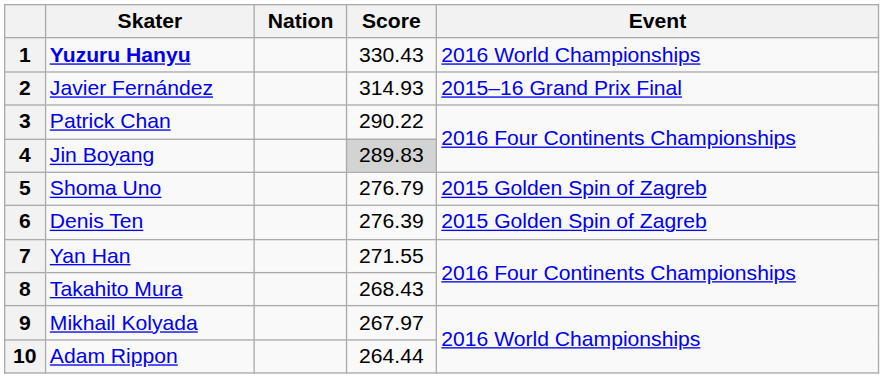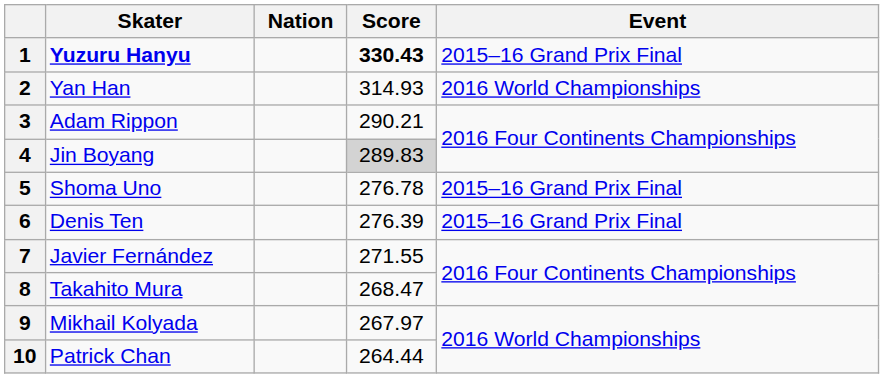 <table class="wikitable sortable" style="text-align:left; width:75%">
 <tr>
 <th scope="col"></th>
 <th scope="col">Skater</th>
 <th scope="col">Nation</th>
 <th scope="col">Score</th>
 <th scope="col">Event</th>
 </tr>
 <tr>
 <th scope="row">1</th>
 <td><strong><a href='#'>Yuzuru Hanyu</a></strong></td>
 <td></td>
-<td style="text-align:center;">330.43</td>
+<td style="text-align:center;"><strong>330.43</strong></td>
+<td><a href='#'>2015–16 Grand Prix Final</a></td>
+</tr>
+<tr>
+<th scope="row">2</th>
+<td><a href='#'>Yan Han</a></td>
+<td></td>
+<td style="text-align:center;">314.93</td>
 <td><a href='#'>2016 World Championships</a></td>
 </tr>
 <tr>
-<th scope="row">2</th>
-<td><a href='#'>Javier Fernández</a></td>
+<th scope="row">3</th>
+<td><a href='#'>Adam Rippon</a></td>
 <td></td>
-<td style="text-align:center;">314.93</td>
-<td><a href='#'>2015–16 Grand Prix Final</a></td>
-</tr>
-<tr>
-<th scope="row">3</th>
-<td><a href='#'>Patrick Chan</a></td>
-<td></td>
-<td style="text-align:center;">290.22</td>
+<td style="text-align:center;">290.21</td>
 <td rowspan="2"><a href='#'>2016 Four Continents Championships</a></td>
 </tr>
 <tr>
 <th scope="row">4</th>
 <td><a href='#'>Jin Boyang</a></td>
 <td></td>
 <td style="background: lightgrey; text-align:center;">289.83</td>
 </tr>
 <tr>
 <th scope="row">5</th>
 <td><a href='#'>Shoma Uno</a></td>
 <td></td>
-<td style="text-align:center;">276.79</td>
-<td><a href='#'>2015 Golden Spin of Zagreb</a></td>
+<td style="text-align:center;">276.78</td>
+<td><a href='#'>2015–16 Grand Prix Final</a></td>
 </tr>
 <tr>
 <th scope="row">6</th>
 <td><a href='#'>Denis Ten</a></td>
 <td></td>
 <td style="text-align:center;">276.39</td>
-<td><a href='#'>2015 Golden Spin of Zagreb</a></td>
+<td><a href='#'>2015–16 Grand Prix Final</a></td>
 </tr>
 <tr>
 <th scope="row">7</th>
-<td><a href='#'>Yan Han</a></td>
+<td><a href='#'>Javier Fernández</a></td>
 <td></td>
 <td style="text-align:center;">271.55</td>
 <td rowspan="2"><a href='#'>2016 Four Continents Championships</a></td>
 </tr>
 <tr>
 <th scope="row">8</th>
 <td><a href='#'>Takahito Mura</a></td>
 <td></td>
-<td style="text-align:center;">268.43</td>
+<td style="text-align:center;">268.47</td>
 </tr>
 <tr>
 <th scope="row">9</th>
 <td><a href='#'>Mikhail Kolyada</a></td>
 <td></td>
 <td style="text-align:center;">267.97</td>
 <td rowspan="2"><a href='#'>2016 World Championships</a></td>
 </tr>
 <tr>
 <th scope="row">10</th>
-<td><a href='#'>Adam Rippon</a></td>
+<td><a href='#'>Patrick Chan</a></td>
 <td></td>
 <td style="text-align:center;">264.44</td>
 </tr>
 </table>
